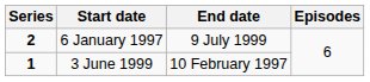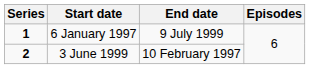 <table class="wikitable" style="text-align:center;">
 <tr>
 <th>Series</th>
 <th>Start date</th>
 <th>End date</th>
 <th>Episodes</th>
 </tr>
 <tr>
-<td><strong>2</strong></td>
+<td><strong>1</strong></td>
 <td>6 January 1997</td>
 <td>9 July 1999</td>
 <td rowspan="2">6</td>
 </tr>
 <tr>
-<td><strong>1</strong></td>
+<td><strong>2</strong></td>
 <td>3 June 1999</td>
 <td>10 February 1997</td>
 </tr>
 </table>
